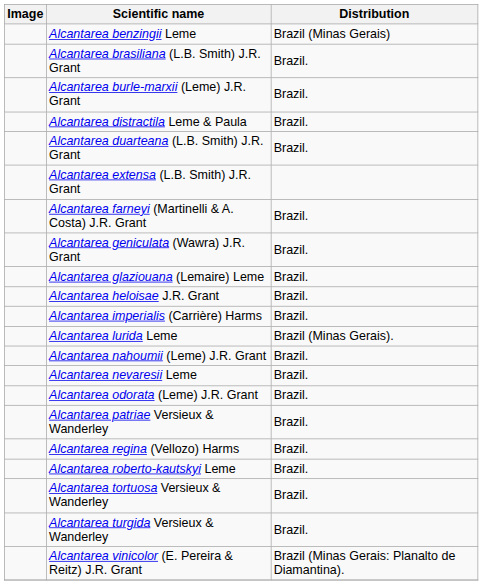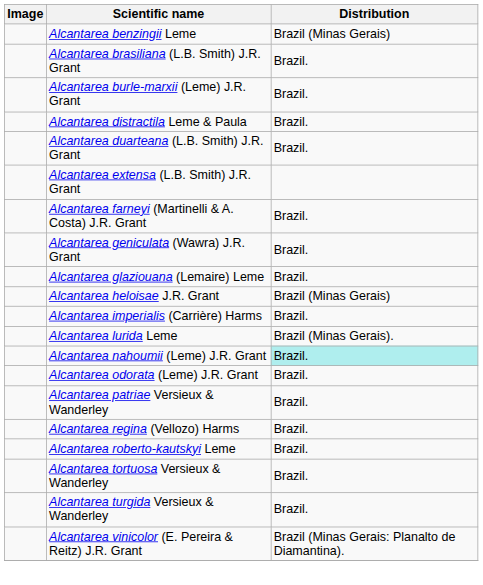 <table class="wikitable">
 <tr>
 <th>Image</th>
 <th>Scientific name</th>
 <th>Distribution</th>
 </tr>
 <tr>
 <td></td>
 <td><em><a href='#'>Alcantarea benzingii</a></em> Leme</td>
 <td>Brazil (Minas Gerais)</td>
 </tr>
 <tr>
 <td></td>
 <td><em><a href='#'>Alcantarea brasiliana</a></em> (L.B. Smith) J.R. Grant</td>
 <td>Brazil.</td>
 </tr>
 <tr>
 <td></td>
 <td><em><a href='#'>Alcantarea burle-marxii</a></em> (Leme) J.R. Grant</td>
 <td>Brazil.</td>
 </tr>
 <tr>
 <td></td>
 <td><em><a href='#'>Alcantarea distractila</a></em> Leme & Paula</td>
 <td>Brazil.</td>
 </tr>
 <tr>
 <td></td>
 <td><em><a href='#'>Alcantarea duarteana</a></em> (L.B. Smith) J.R. Grant</td>
 <td>Brazil.</td>
 </tr>
 <tr>
 <td></td>
 <td><em><a href='#'>Alcantarea extensa</a></em> (L.B. Smith) J.R. Grant</td>
 <td></td>
 </tr>
 <tr>
 <td></td>
 <td><em><a href='#'>Alcantarea farneyi</a></em> (Martinelli & A. Costa) J.R. Grant</td>
 <td>Brazil.</td>
 </tr>
 <tr>
 <td></td>
 <td><em><a href='#'>Alcantarea geniculata</a></em> (Wawra) J.R. Grant</td>
 <td>Brazil.</td>
 </tr>
 <tr>
 <td></td>
 <td><em><a href='#'>Alcantarea glaziouana</a></em> (Lemaire) Leme</td>
 <td>Brazil.</td>
 </tr>
 <tr>
 <td></td>
 <td><em><a href='#'>Alcantarea heloisae</a></em> J.R. Grant</td>
-<td>Brazil.</td>
+<td>Brazil (Minas Gerais)</td>
 </tr>
 <tr>
 <td></td>
 <td><em><a href='#'>Alcantarea imperialis</a></em> (Carrière) Harms</td>
 <td>Brazil.</td>
 </tr>
 <tr>
 <td></td>
 <td><em><a href='#'>Alcantarea lurida</a></em> Leme</td>
 <td>Brazil (Minas Gerais).</td>
 </tr>
 <tr>
 <td></td>
 <td><em><a href='#'>Alcantarea nahoumii</a></em> (Leme) J.R. Grant</td>
-<td>Brazil.</td>
-</tr>
-<tr>
-<td></td>
-<td><em><a href='#'>Alcantarea nevaresii</a></em> Leme</td>
-<td>Brazil.</td>
+<td style="background: paleturquoise;">Brazil.</td>
 </tr>
 <tr>
 <td></td>
 <td><em><a href='#'>Alcantarea odorata</a></em> (Leme) J.R. Grant</td>
 <td>Brazil.</td>
 </tr>
 <tr>
 <td></td>
 <td><em><a href='#'>Alcantarea patriae</a></em> Versieux & Wanderley</td>
 <td>Brazil.</td>
 </tr>
 <tr>
 <td></td>
 <td><em><a href='#'>Alcantarea regina</a></em> (Vellozo) Harms</td>
 <td>Brazil.</td>
 </tr>
 <tr>
 <td></td>
 <td><em><a href='#'>Alcantarea roberto-kautskyi</a></em> Leme</td>
 <td>Brazil.</td>
 </tr>
 <tr>
 <td></td>
 <td><em><a href='#'>Alcantarea tortuosa</a></em> Versieux & Wanderley</td>
 <td>Brazil.</td>
 </tr>
 <tr>
 <td></td>
 <td><em><a href='#'>Alcantarea turgida</a></em> Versieux & Wanderley</td>
 <td>Brazil.</td>
 </tr>
 <tr>
 <td></td>
 <td><em><a href='#'>Alcantarea vinicolor</a></em> (E. Pereira & Reitz) J.R. Grant</td>
 <td>Brazil (Minas Gerais: Planalto de Diamantina).</td>
 </tr>
 <tr>
 </tr>
 </table>
